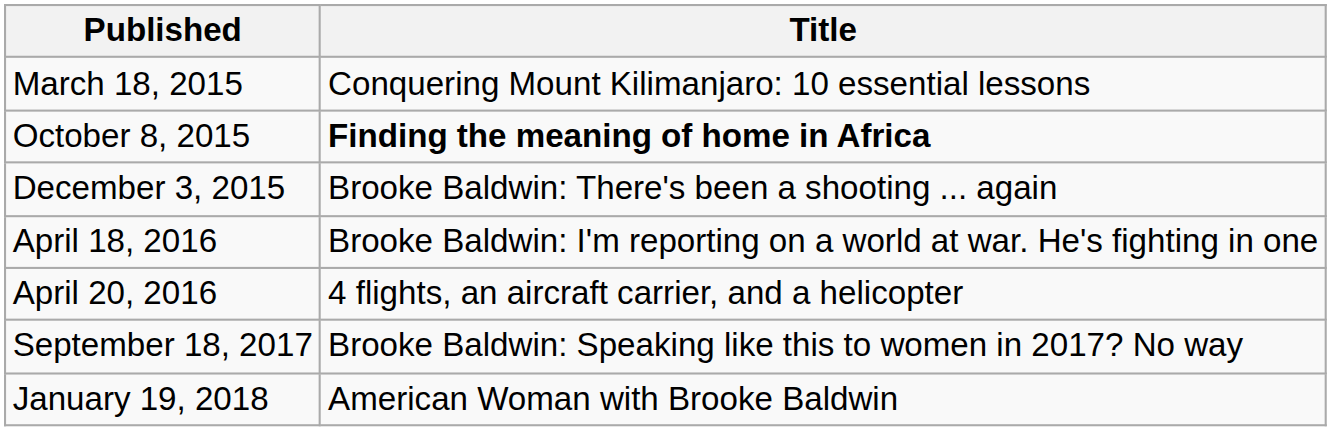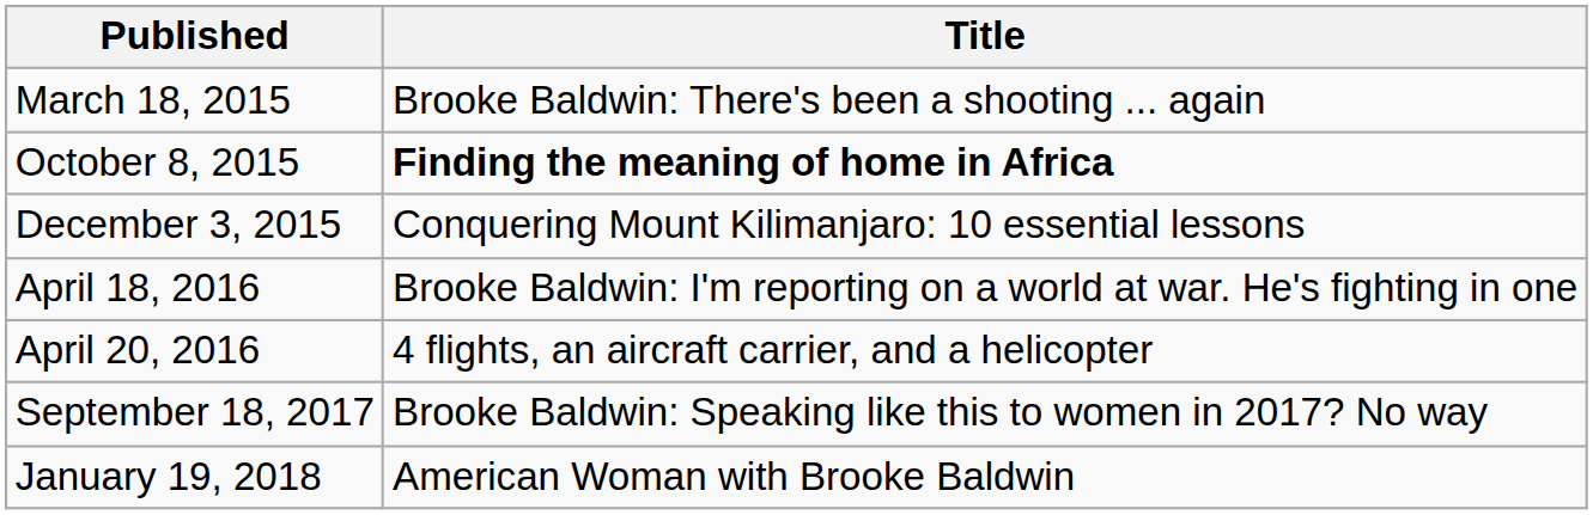 <table class="wikitable">
 <tr>
 <th>Published</th>
 <th>Title</th>
 </tr>
 <tr>
 <td>March 18, 2015</td>
-<td>Conquering Mount Kilimanjaro: 10 essential lessons</td>
+<td>Brooke Baldwin: There's been a shooting ... again</td>
 </tr>
 <tr>
 <td>October 8, 2015</td>
 <td><strong>Finding the meaning of home in Africa</strong></td>
 </tr>
 <tr>
 <td>December 3, 2015</td>
-<td>Brooke Baldwin: There's been a shooting ... again</td>
+<td>Conquering Mount Kilimanjaro: 10 essential lessons</td>
 </tr>
 <tr>
 <td>April 18, 2016</td>
 <td>Brooke Baldwin: I'm reporting on a world at war. He's fighting in one</td>
 </tr>
 <tr>
 <td>April 20, 2016</td>
 <td>4 flights, an aircraft carrier, and a helicopter</td>
 </tr>
 <tr>
 <td>September 18, 2017</td>
 <td>Brooke Baldwin: Speaking like this to women in 2017? No way</td>
 </tr>
 <tr>
 <td>January 19, 2018</td>
 <td>American Woman with Brooke Baldwin</td>
 </tr>
 </table>
